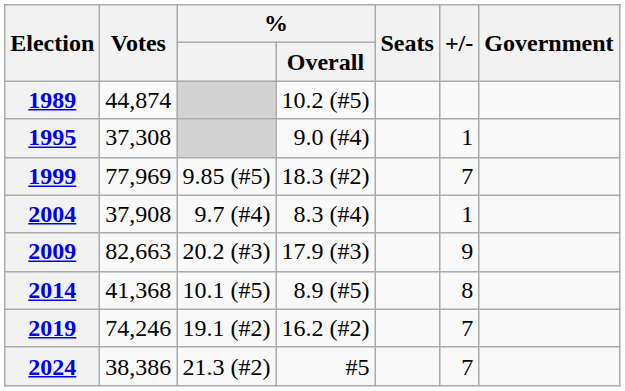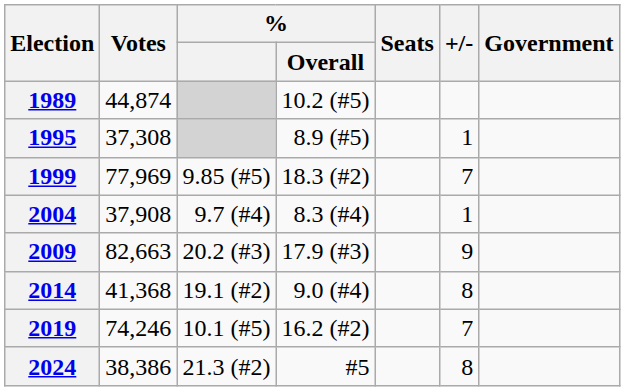 <table class="wikitable" style="text-align:right;">
 <tr>
 <th rowspan=2>Election</th>
 <th rowspan=2>Votes</th>
 <th colspan=2>%</th>
 <th rowspan=2>Seats</th>
 <th rowspan=2>+/-</th>
 <th rowspan=2>Government</th>
 </tr>
 <tr>
 <th></th>
 <th>Overall</th>
 </tr>
 <tr>
 <th><a href='#'>1989</a></th>
 <td>44,874</td>
 <td bgcolor="lightgrey"></td>
 <td>10.2 (#5)</td>
 <td></td>
 <td></td>
 <td></td>
 </tr>
 <tr>
 <th><a href='#'>1995</a></th>
 <td>37,308</td>
 <td bgcolor="lightgrey"></td>
-<td>9.0 (#4)</td>
+<td>8.9 (#5)</td>
 <td></td>
 <td> 1</td>
 <td></td>
 </tr>
 <tr>
 <th><a href='#'>1999</a></th>
 <td>77,969</td>
 <td>9.85 (#5)</td>
 <td>18.3 (#2)</td>
 <td></td>
 <td> 7</td>
 <td></td>
 </tr>
 <tr>
 <th><a href='#'>2004</a></th>
 <td>37,908</td>
 <td>9.7 (#4)</td>
 <td>8.3 (#4)</td>
 <td></td>
 <td> 1</td>
 <td></td>
 </tr>
 <tr>
 <th><a href='#'>2009</a></th>
 <td>82,663</td>
 <td>20.2 (#3)</td>
 <td>17.9 (#3)</td>
 <td></td>
 <td> 9</td>
 <td></td>
 </tr>
 <tr>
 <th><a href='#'>2014</a></th>
 <td>41,368</td>
-<td>10.1 (#5)</td>
-<td>8.9 (#5)</td>
+<td>19.1 (#2)</td>
+<td>9.0 (#4)</td>
 <td></td>
 <td> 8</td>
 <td></td>
 </tr>
 <tr>
 <th><a href='#'>2019</a></th>
 <td>74,246</td>
-<td>19.1 (#2)</td>
+<td>10.1 (#5)</td>
 <td>16.2 (#2)</td>
 <td></td>
 <td> 7</td>
 <td></td>
 </tr>
 <tr>
 <th><a href='#'>2024</a></th>
 <td>38,386</td>
 <td>21.3 (#2)</td>
 <td>#5</td>
 <td></td>
-<td> 7</td>
+<td> 8</td>
 <td></td>
 </tr>
 </table>
